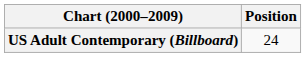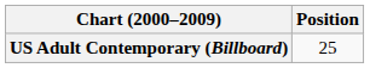 <table class="wikitable plainrowheaders" style="text-align:center">
 <tr>
 <th scope="col">Chart (2000–2009)</th>
 <th scope="col">Position</th>
 </tr>
 <tr>
 <th scope="row">US Adult Contemporary (<em>Billboard</em>)</th>
-<td>24</td>
+<td>25</td>
 </tr>
 </table>
